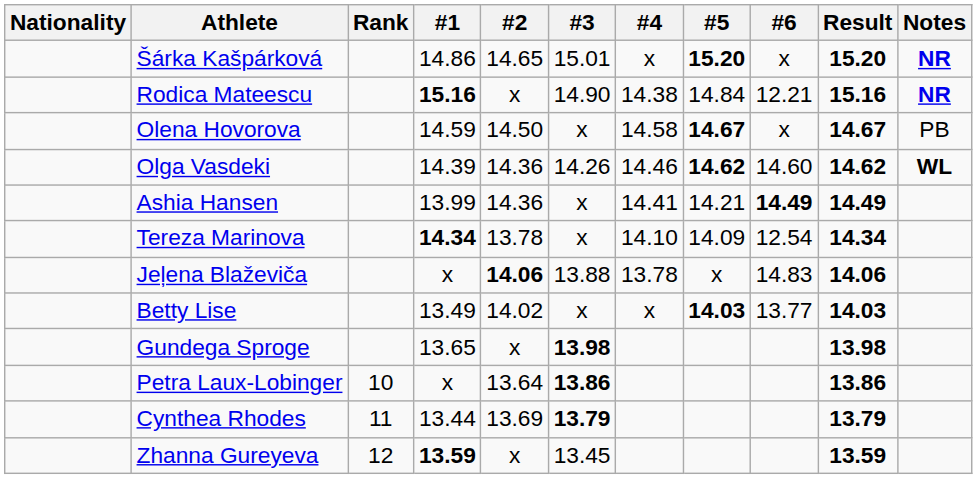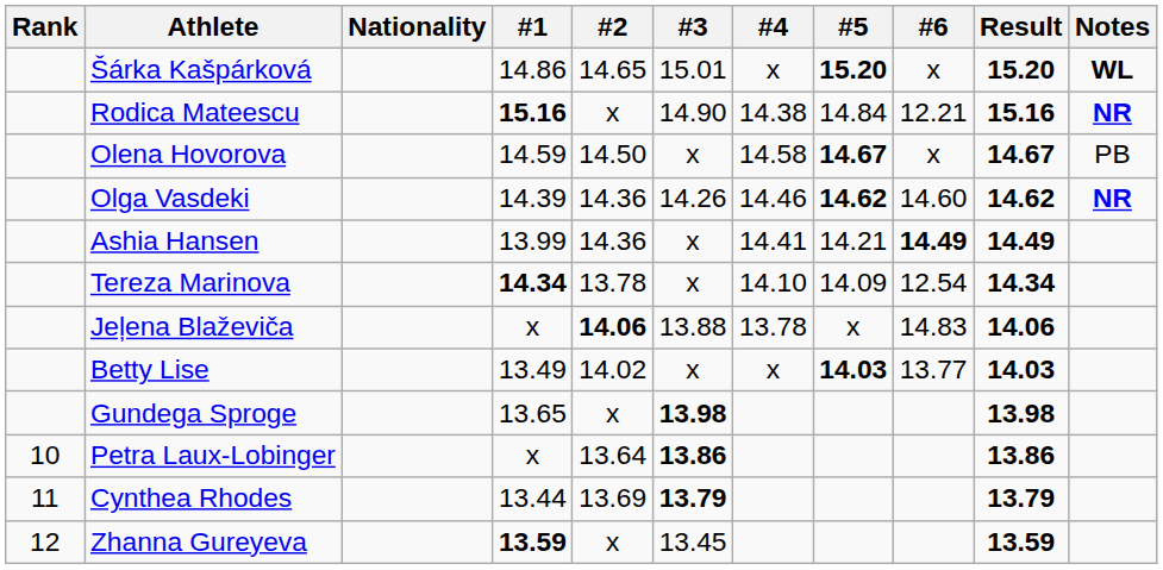 <table class="wikitable sortable" style="text-align:center">
 <tr>
+<th>Rank</th>
+<th>Athlete</th>
 <th>Nationality</th>
-<th>Athlete</th>
-<th>Rank</th>
 <th>#1</th>
 <th>#2</th>
 <th>#3</th>
 <th>#4</th>
 <th>#5</th>
 <th>#6</th>
 <th>Result</th>
 <th>Notes</th>
 </tr>
 <tr>
+<td></td>
+<td align=left><a href='#'>Šárka Kašpárková</a></td>
 <td align=left></td>
-<td align=left><a href='#'>Šárka Kašpárková</a></td>
-<td></td>
 <td>14.86</td>
 <td>14.65</td>
 <td>15.01</td>
 <td>x</td>
 <td><strong>15.20</strong></td>
 <td>x</td>
 <td><strong>15.20</strong></td>
-<td><strong><a href='#'>NR</a></strong></td>
+<td><strong>WL</strong></td>
 </tr>
 <tr>
+<td></td>
+<td align=left><a href='#'>Rodica Mateescu</a></td>
 <td align=left></td>
-<td align=left><a href='#'>Rodica Mateescu</a></td>
-<td></td>
 <td><strong>15.16</strong></td>
 <td>x</td>
 <td>14.90</td>
 <td>14.38</td>
 <td>14.84</td>
 <td>12.21</td>
 <td><strong>15.16</strong></td>
 <td><strong><a href='#'>NR</a></strong></td>
 </tr>
 <tr>
+<td></td>
+<td align=left><a href='#'>Olena Hovorova</a></td>
 <td align=left></td>
-<td align=left><a href='#'>Olena Hovorova</a></td>
-<td></td>
 <td>14.59</td>
 <td>14.50</td>
 <td>x</td>
 <td>14.58</td>
 <td><strong>14.67</strong></td>
 <td>x</td>
 <td><strong>14.67</strong></td>
 <td>PB</td>
 </tr>
 <tr>
+<td></td>
+<td align=left><a href='#'>Olga Vasdeki</a></td>
 <td align=left></td>
-<td align=left><a href='#'>Olga Vasdeki</a></td>
-<td></td>
 <td>14.39</td>
 <td>14.36</td>
 <td>14.26</td>
 <td>14.46</td>
 <td><strong>14.62</strong></td>
 <td>14.60</td>
 <td><strong>14.62</strong></td>
-<td><strong>WL</strong></td>
+<td><strong><a href='#'>NR</a></strong></td>
 </tr>
 <tr>
+<td></td>
+<td align=left><a href='#'>Ashia Hansen</a></td>
 <td align=left></td>
-<td align=left><a href='#'>Ashia Hansen</a></td>
-<td></td>
 <td>13.99</td>
 <td>14.36</td>
 <td>x</td>
 <td>14.41</td>
 <td>14.21</td>
 <td><strong>14.49</strong></td>
 <td><strong>14.49</strong></td>
 <td></td>
 </tr>
 <tr>
+<td></td>
+<td align=left><a href='#'>Tereza Marinova</a></td>
 <td align=left></td>
-<td align=left><a href='#'>Tereza Marinova</a></td>
-<td></td>
 <td><strong>14.34</strong></td>
 <td>13.78</td>
 <td>x</td>
 <td>14.10</td>
 <td>14.09</td>
 <td>12.54</td>
 <td><strong>14.34</strong></td>
 <td></td>
 </tr>
 <tr>
+<td></td>
+<td align=left><a href='#'>Jeļena Blaževiča</a></td>
 <td align=left></td>
-<td align=left><a href='#'>Jeļena Blaževiča</a></td>
-<td></td>
 <td>x</td>
 <td><strong>14.06</strong></td>
 <td>13.88</td>
 <td>13.78</td>
 <td>x</td>
 <td>14.83</td>
 <td><strong>14.06</strong></td>
 <td></td>
 </tr>
 <tr>
+<td></td>
+<td align=left><a href='#'>Betty Lise</a></td>
 <td align=left></td>
-<td align=left><a href='#'>Betty Lise</a></td>
-<td></td>
 <td>13.49</td>
 <td>14.02</td>
 <td>x</td>
 <td>x</td>
 <td><strong>14.03</strong></td>
 <td>13.77</td>
 <td><strong>14.03</strong></td>
 <td></td>
 </tr>
 <tr>
+<td></td>
+<td align=left><a href='#'>Gundega Sproge</a></td>
 <td align=left></td>
-<td align=left><a href='#'>Gundega Sproge</a></td>
-<td></td>
 <td>13.65</td>
 <td>x</td>
 <td><strong>13.98</strong></td>
 <td></td>
 <td></td>
 <td></td>
 <td><strong>13.98</strong></td>
 <td></td>
 </tr>
 <tr>
+<td>10</td>
+<td align=left><a href='#'>Petra Laux-Lobinger</a></td>
 <td align=left></td>
-<td align=left><a href='#'>Petra Laux-Lobinger</a></td>
-<td>10</td>
 <td>x</td>
 <td>13.64</td>
 <td><strong>13.86</strong></td>
 <td></td>
 <td></td>
 <td></td>
 <td><strong>13.86</strong></td>
 <td></td>
 </tr>
 <tr>
+<td>11</td>
+<td align=left><a href='#'>Cynthea Rhodes</a></td>
 <td align=left></td>
-<td align=left><a href='#'>Cynthea Rhodes</a></td>
-<td>11</td>
 <td>13.44</td>
 <td>13.69</td>
 <td><strong>13.79</strong></td>
 <td></td>
 <td></td>
 <td></td>
 <td><strong>13.79</strong></td>
 <td></td>
 </tr>
 <tr>
+<td>12</td>
+<td align=left><a href='#'>Zhanna Gureyeva</a></td>
 <td align=left></td>
-<td align=left><a href='#'>Zhanna Gureyeva</a></td>
-<td>12</td>
 <td><strong>13.59</strong></td>
 <td>x</td>
 <td>13.45</td>
 <td></td>
 <td></td>
 <td></td>
 <td><strong>13.59</strong></td>
 <td></td>
 </tr>
 </table>
